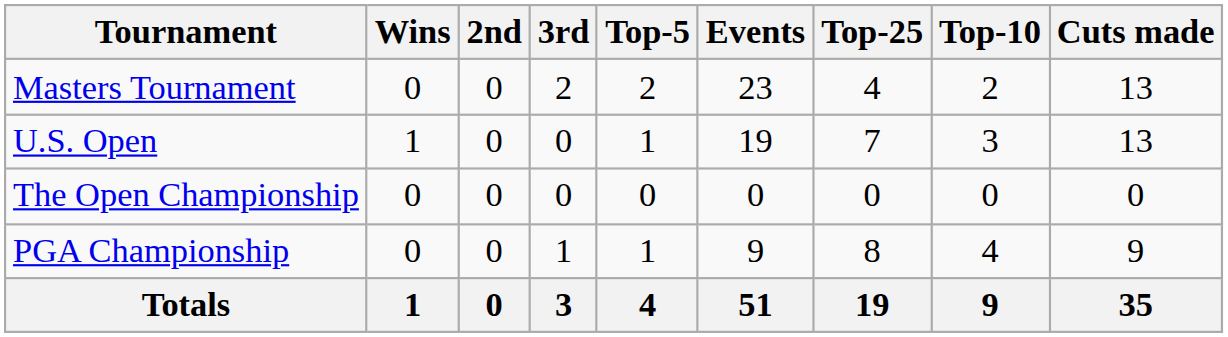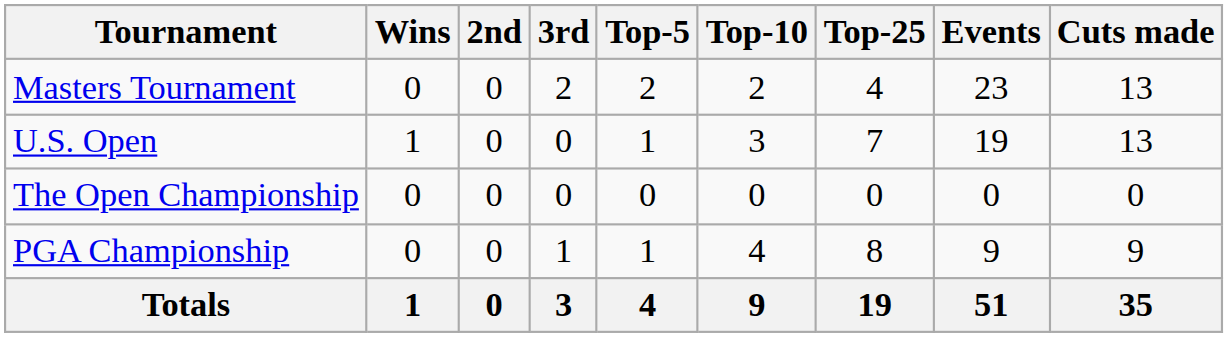 <table class=wikitable style=text-align:center>
 <tr>
 <th>Tournament</th>
 <th>Wins</th>
 <th>2nd</th>
 <th>3rd</th>
 <th>Top-5</th>
+<th>Top-10</th>
+<th>Top-25</th>
 <th>Events</th>
-<th>Top-25</th>
-<th>Top-10</th>
 <th>Cuts made</th>
 </tr>
 <tr>
 <td align=left><a href='#'>Masters Tournament</a></td>
 <td>0</td>
 <td>0</td>
 <td>2</td>
 <td>2</td>
+<td>2</td>
+<td>4</td>
 <td>23</td>
-<td>4</td>
-<td>2</td>
 <td>13</td>
 </tr>
 <tr>
 <td align=left><a href='#'>U.S. Open</a></td>
 <td>1</td>
 <td>0</td>
 <td>0</td>
 <td>1</td>
+<td>3</td>
+<td>7</td>
 <td>19</td>
-<td>7</td>
-<td>3</td>
 <td>13</td>
 </tr>
 <tr>
 <td align=left><a href='#'>The Open Championship</a></td>
 <td>0</td>
 <td>0</td>
 <td>0</td>
 <td>0</td>
 <td>0</td>
 <td>0</td>
 <td>0</td>
 <td>0</td>
 </tr>
 <tr>
 <td align=left><a href='#'>PGA Championship</a></td>
 <td>0</td>
 <td>0</td>
 <td>1</td>
 <td>1</td>
+<td>4</td>
+<td>8</td>
 <td>9</td>
-<td>8</td>
-<td>4</td>
 <td>9</td>
 </tr>
 <tr>
 <th>Totals</th>
 <th>1</th>
 <th>0</th>
 <th>3</th>
 <th>4</th>
+<th>9</th>
+<th>19</th>
 <th>51</th>
-<th>19</th>
-<th>9</th>
 <th>35</th>
 </tr>
 </table>
